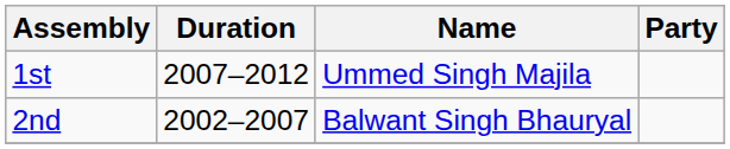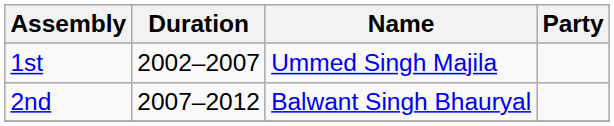 <table class="wikitable sortable">
 <tr>
 <th>Assembly</th>
 <th>Duration</th>
 <th>Name</th>
 <th colspan=2>Party</th>
 </tr>
 <tr>
 <td><a href='#'>1st</a></td>
-<td>2007–2012</td>
+<td>2002–2007</td>
 <td><a href='#'>Ummed Singh Majila</a></td>
 <td></td>
 </tr>
 <tr>
 <td><a href='#'>2nd</a></td>
-<td>2002–2007</td>
+<td>2007–2012</td>
 <td><a href='#'>Balwant Singh Bhauryal</a></td>
 <td></td>
 </tr>
 <tr>
 </tr>
 </table>
